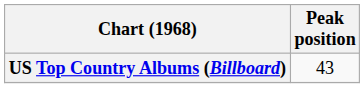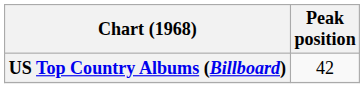 <table class="wikitable plainrowheaders" style="text-align:center">
 <tr>
 <th scope="col">Chart (1968)</th>
 <th scope="col">Peak<br>position</th>
 </tr>
 <tr>
 <th scope="row">US <a href='#'>Top Country Albums</a> (<em><a href='#'>Billboard</a></em>)</th>
-<td align="center">43</td>
+<td align="center">42</td>
 </tr>
 <tr>
 </tr>
 </table>
